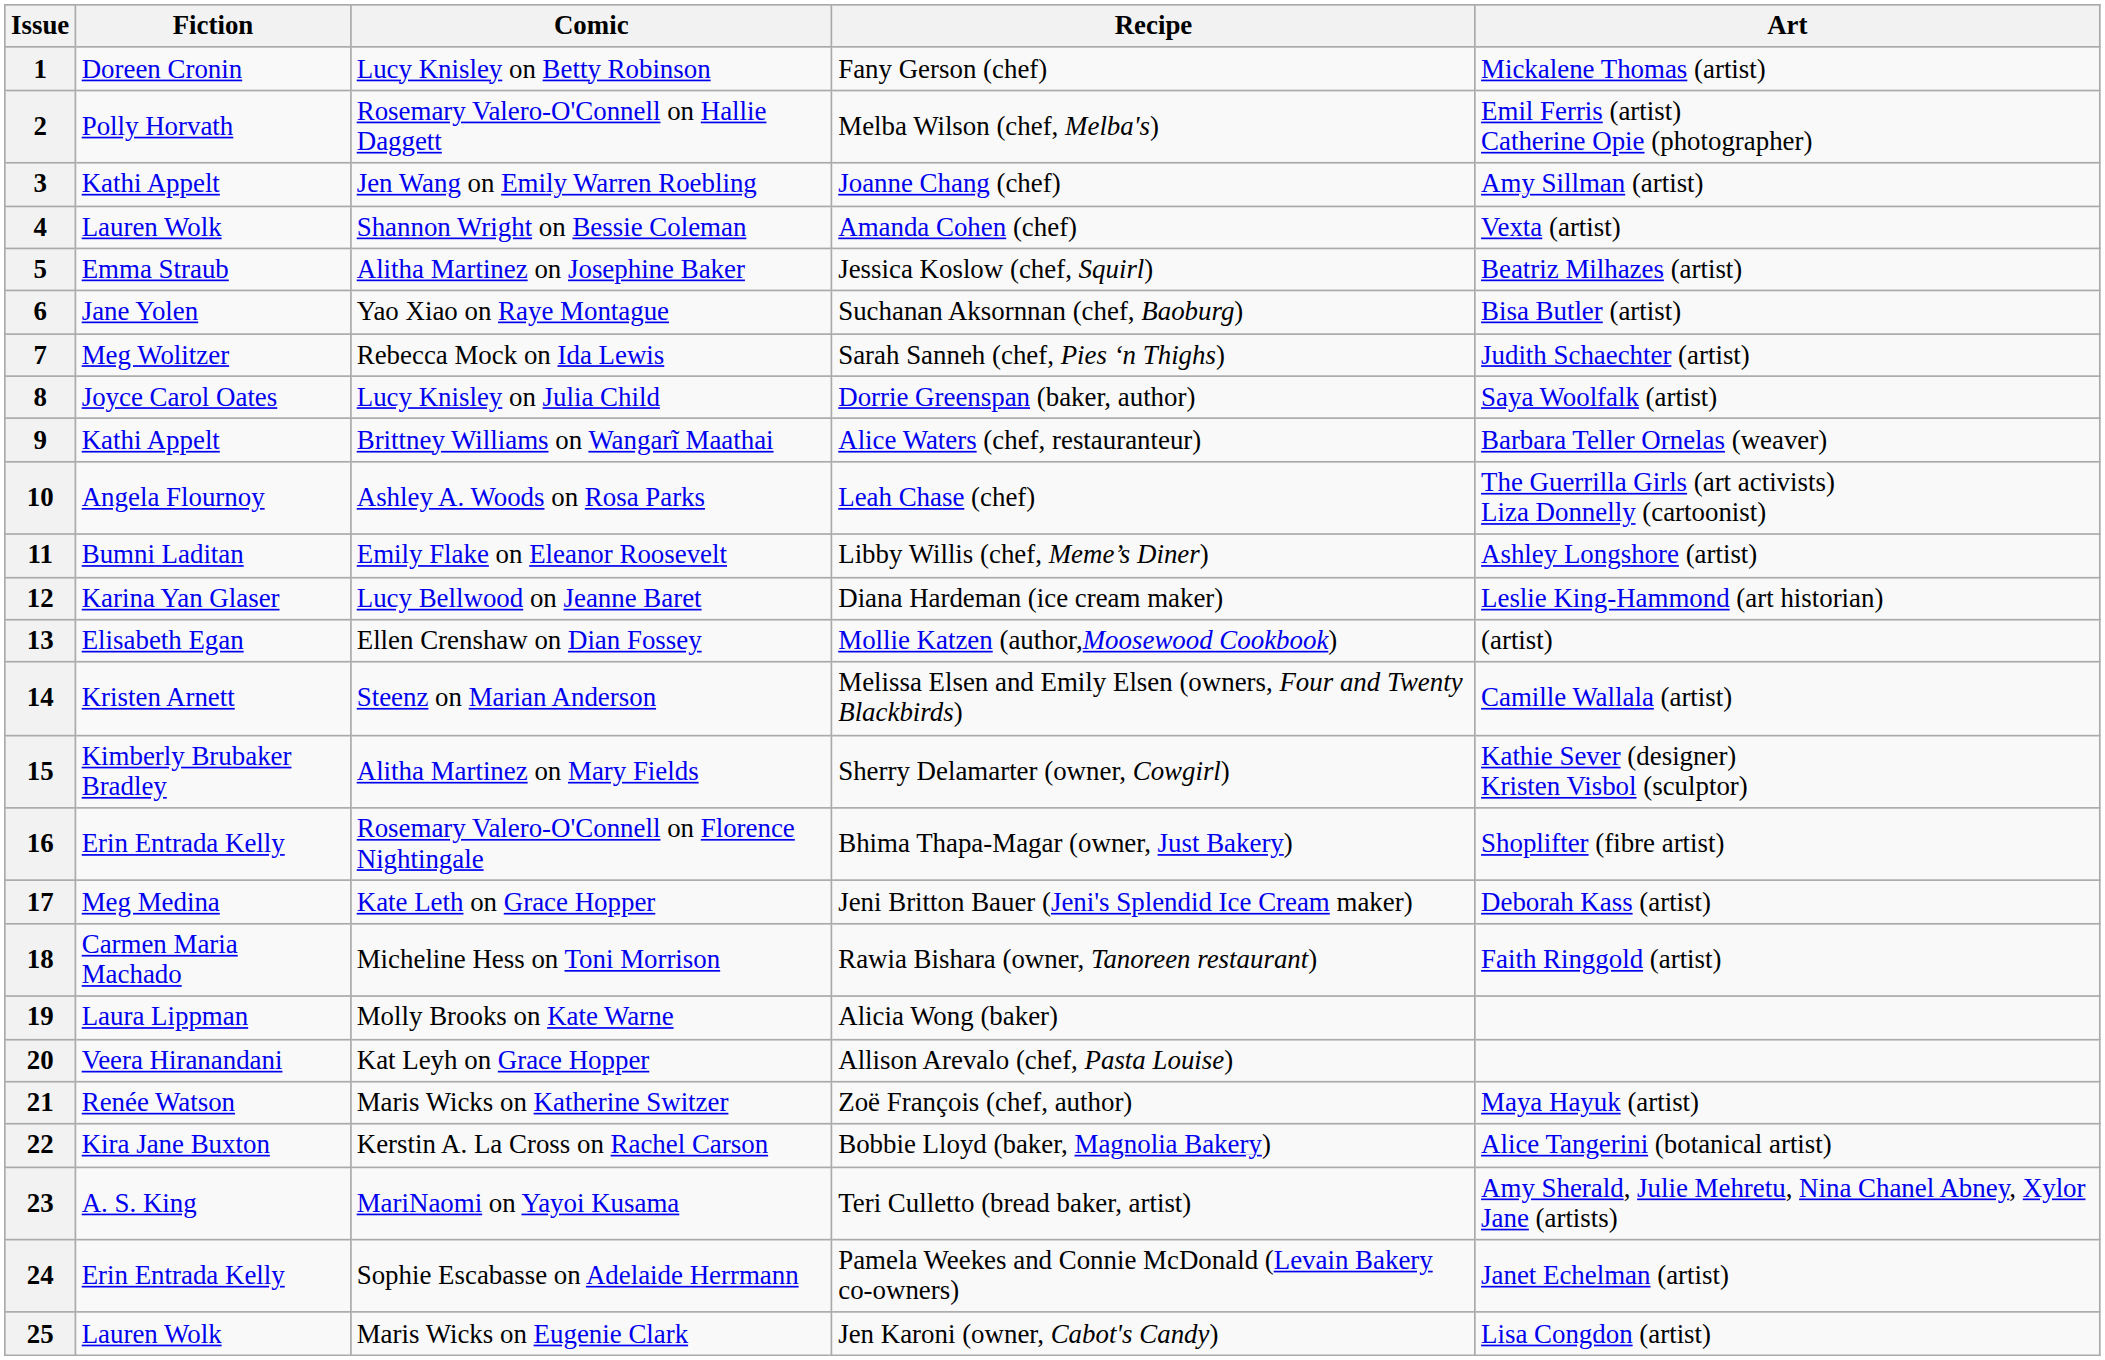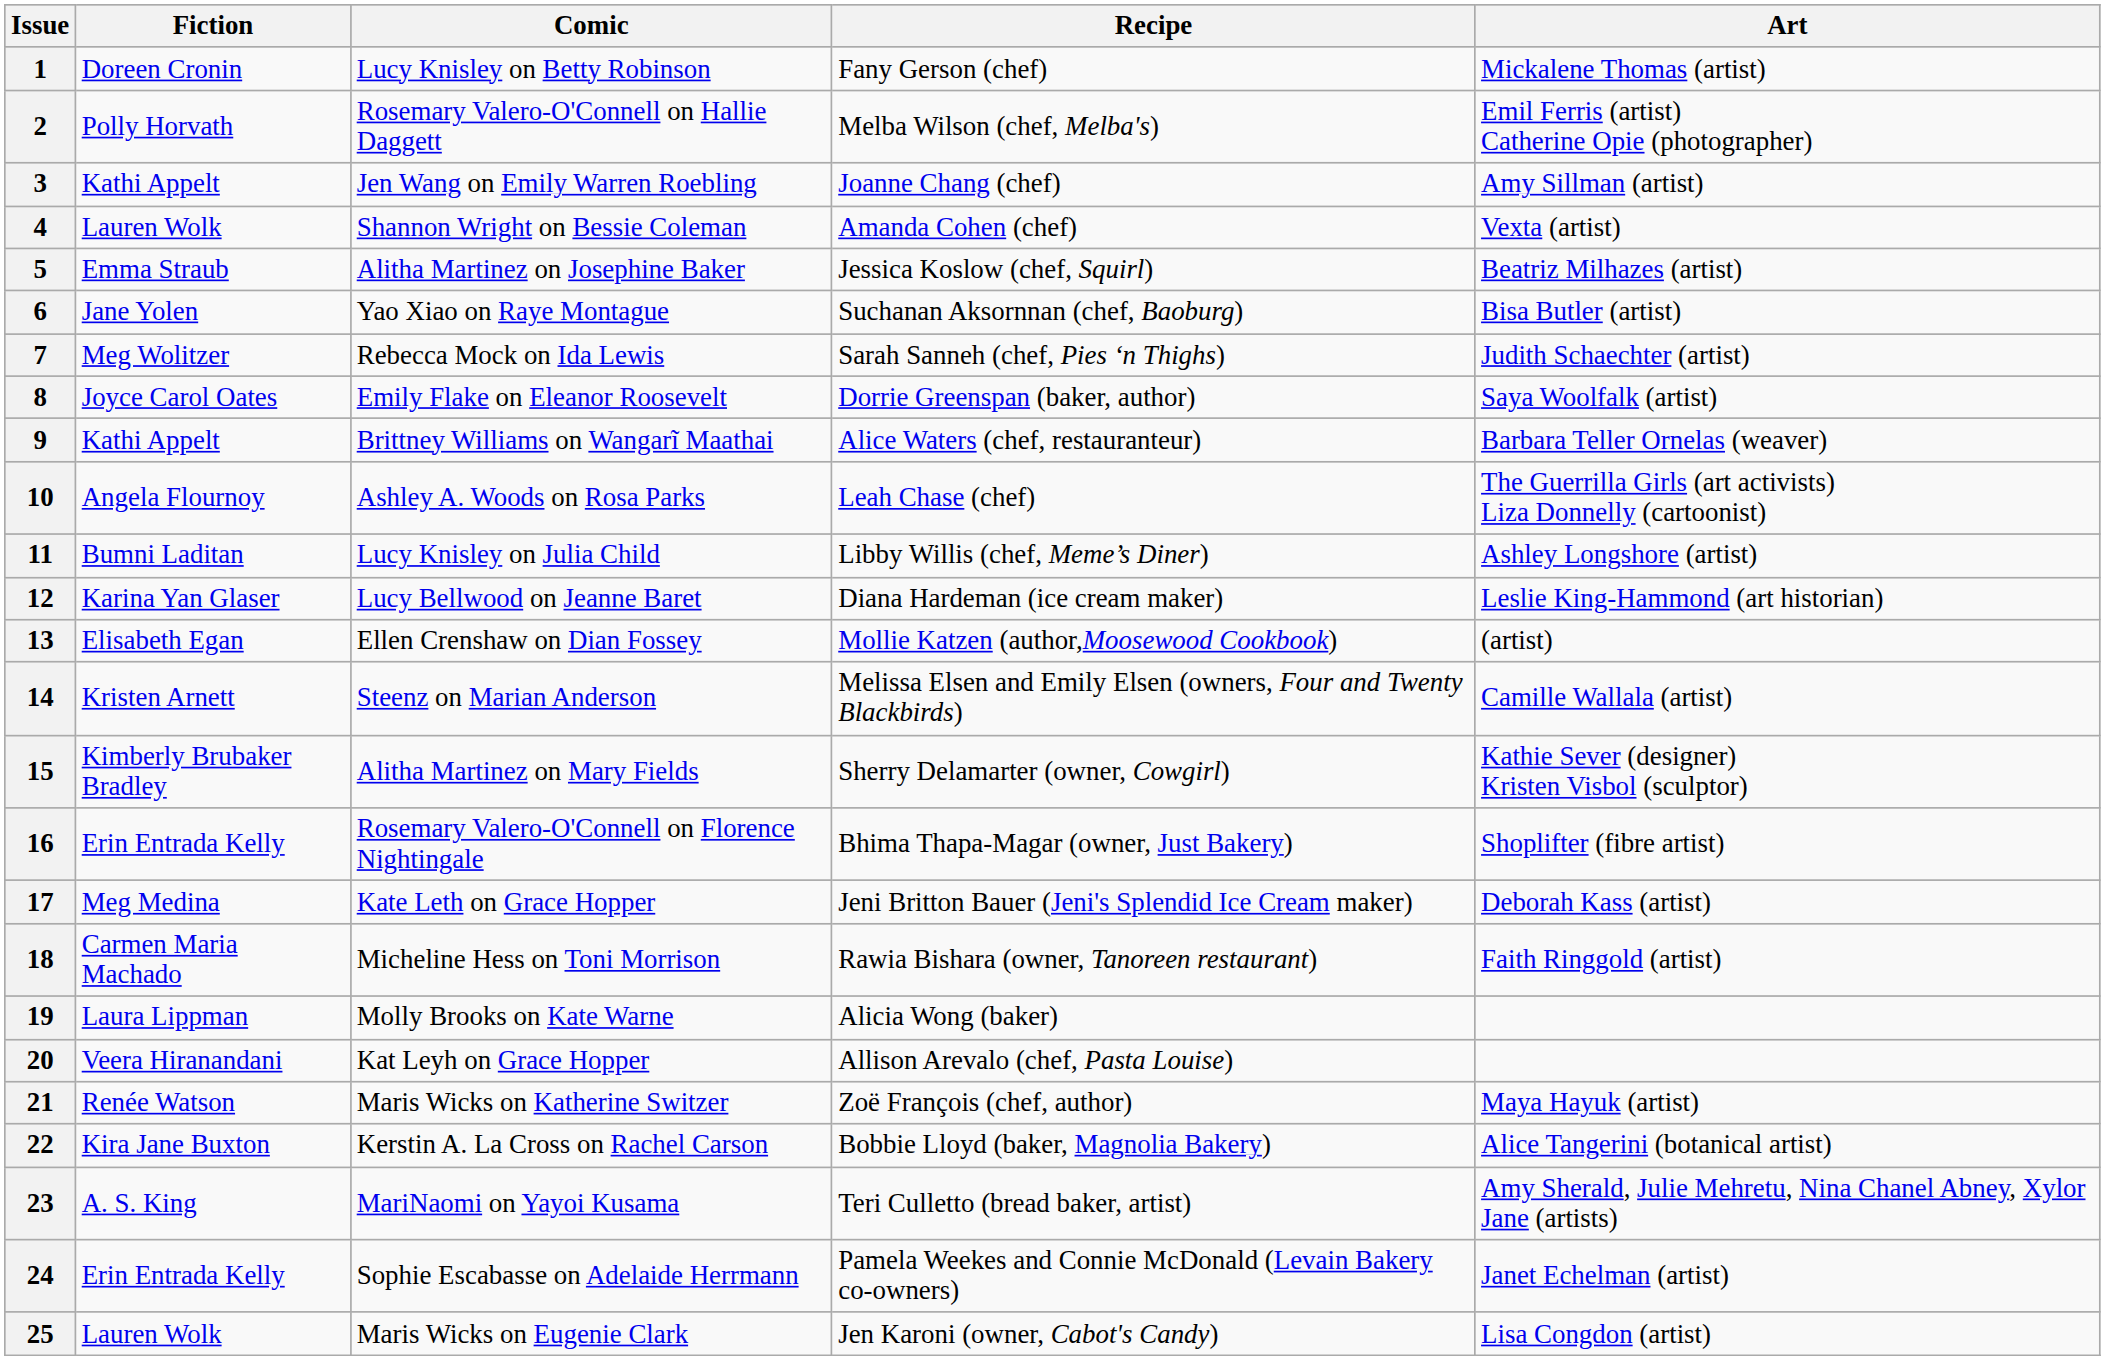 <table class="wikitable sortable" style=text-align:left>
 <tr>
 <th scope="col">Issue</th>
 <th scope="col">Fiction</th>
 <th scope="col">Comic</th>
 <th scope="col">Recipe</th>
 <th scope="col">Art</th>
 </tr>
 <tr>
 <th>1</th>
 <td><a href='#'>Doreen Cronin</a></td>
 <td><a href='#'>Lucy Knisley</a> on <a href='#'>Betty Robinson</a></td>
 <td>Fany Gerson (chef)</td>
 <td><a href='#'>Mickalene Thomas</a> (artist)</td>
 </tr>
 <tr>
 <th>2</th>
 <td><a href='#'>Polly Horvath</a></td>
 <td><a href='#'>Rosemary Valero-O'Connell</a> on <a href='#'>Hallie Daggett</a></td>
 <td>Melba Wilson (chef, <em>Melba's</em>)</td>
 <td><a href='#'>Emil Ferris</a> (artist)<br><a href='#'>Catherine Opie</a> (photographer)</td>
 </tr>
 <tr>
 <th>3</th>
 <td><a href='#'>Kathi Appelt</a></td>
 <td><a href='#'>Jen Wang</a> on <a href='#'>Emily Warren Roebling</a></td>
 <td><a href='#'>Joanne Chang</a> (chef)</td>
 <td><a href='#'>Amy Sillman</a> (artist)</td>
 </tr>
 <tr>
 <th>4</th>
 <td><a href='#'>Lauren Wolk</a></td>
 <td><a href='#'>Shannon Wright</a> on <a href='#'>Bessie Coleman</a></td>
 <td><a href='#'>Amanda Cohen</a> (chef)</td>
 <td><a href='#'>Vexta</a> (artist)</td>
 </tr>
 <tr>
 <th>5</th>
 <td><a href='#'>Emma Straub</a></td>
 <td><a href='#'>Alitha Martinez</a> on <a href='#'>Josephine Baker</a></td>
 <td>Jessica Koslow (chef, <em>Squirl</em>)</td>
 <td><a href='#'>Beatriz Milhazes</a> (artist)</td>
 </tr>
 <tr>
 <th>6</th>
 <td><a href='#'>Jane Yolen</a></td>
 <td>Yao Xiao on <a href='#'>Raye Montague</a></td>
 <td>Suchanan Aksornnan (chef, <em>Baoburg</em>)</td>
 <td><a href='#'>Bisa Butler</a> (artist)</td>
 </tr>
 <tr>
 <th>7</th>
 <td><a href='#'>Meg Wolitzer</a></td>
 <td>Rebecca Mock on <a href='#'>Ida Lewis</a></td>
 <td>Sarah Sanneh (chef, <em>Pies ‘n Thighs</em>)</td>
 <td><a href='#'>Judith Schaechter</a> (artist)</td>
 </tr>
 <tr>
 <th>8</th>
 <td><a href='#'>Joyce Carol Oates</a></td>
-<td><a href='#'>Lucy Knisley</a> on <a href='#'>Julia Child</a></td>
+<td><a href='#'>Emily Flake</a> on <a href='#'>Eleanor Roosevelt</a></td>
 <td><a href='#'>Dorrie Greenspan</a> (baker, author)</td>
 <td><a href='#'>Saya Woolfalk</a> (artist)</td>
 </tr>
 <tr>
 <th>9</th>
 <td><a href='#'>Kathi Appelt</a></td>
 <td><a href='#'>Brittney Williams</a> on <a href='#'>Wangarĩ Maathai</a></td>
 <td><a href='#'>Alice Waters</a> (chef, restauranteur)</td>
 <td><a href='#'>Barbara Teller Ornelas</a> (weaver)</td>
 </tr>
 <tr>
 <th>10</th>
 <td><a href='#'>Angela Flournoy</a></td>
 <td><a href='#'>Ashley A. Woods</a> on <a href='#'>Rosa Parks</a></td>
 <td><a href='#'>Leah Chase</a> (chef)</td>
 <td><a href='#'>The Guerrilla Girls</a> (art activists)<br> <a href='#'>Liza Donnelly</a> (cartoonist)</td>
 </tr>
 <tr>
 <th>11</th>
 <td><a href='#'>Bumni Laditan</a></td>
-<td><a href='#'>Emily Flake</a> on <a href='#'>Eleanor Roosevelt</a></td>
+<td><a href='#'>Lucy Knisley</a> on <a href='#'>Julia Child</a></td>
 <td>Libby Willis (chef, <em>Meme’s Diner</em>)</td>
 <td><a href='#'>Ashley Longshore</a> (artist)</td>
 </tr>
 <tr>
 <th>12</th>
 <td><a href='#'>Karina Yan Glaser</a></td>
 <td><a href='#'>Lucy Bellwood</a> on <a href='#'>Jeanne Baret</a></td>
 <td>Diana Hardeman (ice cream maker)</td>
 <td><a href='#'>Leslie King-Hammond</a> (art historian)</td>
 </tr>
 <tr>
 <th>13</th>
 <td><a href='#'>Elisabeth Egan</a></td>
 <td>Ellen Crenshaw on <a href='#'>Dian Fossey</a></td>
 <td><a href='#'>Mollie Katzen</a> (author,<em><a href='#'>Moosewood Cookbook</a></em>)</td>
 <td> (artist)</td>
 </tr>
 <tr>
 <th>14</th>
 <td><a href='#'>Kristen Arnett</a></td>
 <td><a href='#'>Steenz</a> on <a href='#'>Marian Anderson</a></td>
 <td>Melissa Elsen and Emily Elsen (owners, <em>Four and Twenty Blackbirds</em>)</td>
 <td><a href='#'>Camille Wallala</a> (artist)</td>
 </tr>
 <tr>
 <th>15</th>
 <td><a href='#'>Kimberly Brubaker Bradley</a></td>
 <td><a href='#'>Alitha Martinez</a> on <a href='#'>Mary Fields</a></td>
 <td>Sherry Delamarter (owner, <em>Cowgirl</em>)</td>
 <td><a href='#'>Kathie Sever</a> (designer) <br><a href='#'>Kristen Visbol</a> (sculptor)</td>
 </tr>
 <tr>
 <th>16</th>
 <td><a href='#'>Erin Entrada Kelly</a></td>
 <td><a href='#'>Rosemary Valero-O'Connell</a> on <a href='#'>Florence Nightingale</a></td>
 <td>Bhima Thapa-Magar (owner, <a href='#'>Just Bakery</a>)</td>
 <td><a href='#'>Shoplifter</a> (fibre artist)</td>
 </tr>
 <tr>
 <th>17</th>
 <td><a href='#'>Meg Medina</a></td>
 <td><a href='#'>Kate Leth</a> on <a href='#'>Grace Hopper</a></td>
 <td>Jeni Britton Bauer (<a href='#'>Jeni's Splendid Ice Cream</a> maker)</td>
 <td><a href='#'>Deborah Kass</a> (artist)</td>
 </tr>
 <tr>
 <th>18</th>
 <td><a href='#'>Carmen Maria Machado</a></td>
 <td>Micheline Hess on <a href='#'>Toni Morrison</a></td>
 <td>Rawia Bishara (owner, <em>Tanoreen restaurant</em>)</td>
 <td><a href='#'>Faith Ringgold</a> (artist)</td>
 </tr>
 <tr>
 <th>19</th>
 <td><a href='#'>Laura Lippman</a></td>
 <td>Molly Brooks on <a href='#'>Kate Warne</a></td>
 <td>Alicia Wong (baker)</td>
 <td></td>
 </tr>
 <tr>
 <th>20</th>
 <td><a href='#'>Veera Hiranandani</a></td>
 <td>Kat Leyh on <a href='#'>Grace Hopper</a></td>
 <td>Allison Arevalo (chef, <em>Pasta Louise</em>)</td>
 <td></td>
 </tr>
 <tr>
 <th>21</th>
 <td><a href='#'>Renée Watson</a></td>
 <td>Maris Wicks on <a href='#'>Katherine Switzer</a></td>
 <td>Zoë François (chef, author)</td>
 <td><a href='#'>Maya Hayuk</a> (artist)</td>
 </tr>
 <tr>
 <th>22</th>
 <td><a href='#'>Kira Jane Buxton</a></td>
 <td>Kerstin A. La Cross on <a href='#'>Rachel Carson</a></td>
 <td>Bobbie Lloyd (baker, <a href='#'>Magnolia Bakery</a>)</td>
 <td><a href='#'>Alice Tangerini</a> (botanical artist)</td>
 </tr>
 <tr>
 <th>23</th>
 <td><a href='#'>A. S. King</a></td>
 <td><a href='#'>MariNaomi</a> on <a href='#'>Yayoi Kusama</a></td>
 <td>Teri Culletto (bread baker, artist)</td>
 <td><a href='#'>Amy Sherald</a>, <a href='#'>Julie Mehretu</a>, <a href='#'>Nina Chanel Abney</a>, <a href='#'>Xylor Jane</a> (artists)</td>
 </tr>
 <tr>
 <th>24</th>
 <td><a href='#'>Erin Entrada Kelly</a></td>
 <td>Sophie Escabasse on <a href='#'>Adelaide Herrmann</a></td>
 <td>Pamela Weekes and Connie McDonald (<a href='#'>Levain Bakery</a> co-owners)</td>
 <td><a href='#'>Janet Echelman</a> (artist)</td>
 </tr>
 <tr>
 <th>25</th>
 <td><a href='#'>Lauren Wolk</a></td>
 <td>Maris Wicks on <a href='#'>Eugenie Clark</a></td>
 <td>Jen Karoni (owner, <em>Cabot's Candy</em>)</td>
 <td><a href='#'>Lisa Congdon</a> (artist)</td>
 </tr>
 <tr>
 </tr>
 </table>
